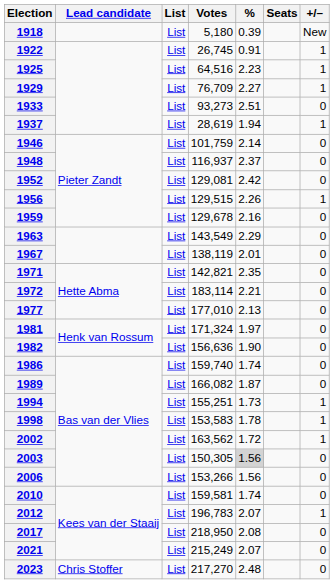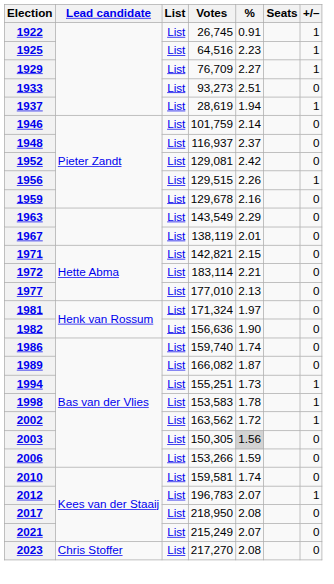 <table class="wikitable" style="text-align: right;">
 <tr>
 <th scope="col">Election</th>
 <th scope="col"><a href='#'>Lead candidate</a></th>
 <th scope="col" class="unsortable">List</th>
 <th scope="col">Votes</th>
 <th scope="col">%</th>
 <th scope="col">Seats</th>
 <th scope="col">+/–</th>
-</tr>
-<tr>
-<th scope="row"><a href='#'>1918</a></th>
-<td align=left></td>
-<td><a href='#'>List</a></td>
-<td>5,180</td>
-<td>0.39</td>
-<td></td>
-<td>New</td>
 </tr>
 <tr>
 <th scope="row"><a href='#'>1922</a></th>
 <td rowspan="5" align=left></td>
 <td><a href='#'>List</a></td>
 <td>26,745</td>
 <td>0.91</td>
 <td></td>
 <td> 1</td>
 </tr>
 <tr>
 <th scope="row"><a href='#'>1925</a></th>
 <td><a href='#'>List</a></td>
 <td>64,516</td>
 <td>2.23</td>
 <td></td>
 <td> 1</td>
 </tr>
 <tr>
 <th scope="row"><a href='#'>1929</a></th>
 <td><a href='#'>List</a></td>
 <td>76,709</td>
 <td>2.27</td>
 <td></td>
 <td> 1</td>
 </tr>
 <tr>
 <th scope="row"><a href='#'>1933</a></th>
 <td><a href='#'>List</a></td>
 <td>93,273</td>
 <td>2.51</td>
 <td></td>
 <td> 0</td>
 </tr>
 <tr>
 <th scope="row"><a href='#'>1937</a></th>
 <td><a href='#'>List</a></td>
 <td>28,619</td>
 <td>1.94</td>
 <td></td>
 <td> 1</td>
 </tr>
 <tr>
 <th scope="row"><a href='#'>1946</a></th>
 <td rowspan="5" align=left><a href='#'>Pieter Zandt</a></td>
 <td><a href='#'>List</a></td>
 <td>101,759</td>
 <td>2.14</td>
 <td></td>
 <td> 0</td>
 </tr>
 <tr>
 <th scope="row"><a href='#'>1948</a></th>
 <td><a href='#'>List</a></td>
 <td>116,937</td>
 <td>2.37</td>
 <td></td>
 <td> 0</td>
 </tr>
 <tr>
 <th scope="row"><a href='#'>1952</a></th>
 <td><a href='#'>List</a></td>
 <td>129,081</td>
 <td>2.42</td>
 <td></td>
 <td> 0</td>
 </tr>
 <tr>
 <th scope="row"><a href='#'>1956</a></th>
 <td><a href='#'>List</a></td>
 <td>129,515</td>
 <td>2.26</td>
 <td></td>
 <td> 1</td>
 </tr>
 <tr>
 <th scope="row"><a href='#'>1959</a></th>
 <td><a href='#'>List</a></td>
 <td>129,678</td>
 <td>2.16</td>
 <td></td>
 <td> 0</td>
 </tr>
 <tr>
 <th scope="row"><a href='#'>1963</a></th>
 <td rowspan="2" align=left></td>
 <td><a href='#'>List</a></td>
 <td>143,549</td>
 <td>2.29</td>
 <td></td>
 <td> 0</td>
 </tr>
 <tr>
 <th scope="row"><a href='#'>1967</a></th>
 <td><a href='#'>List</a></td>
 <td>138,119</td>
 <td>2.01</td>
 <td></td>
 <td> 0</td>
 </tr>
 <tr>
 <th scope="row"><a href='#'>1971</a></th>
 <td rowspan="3" align=left><a href='#'>Hette Abma</a></td>
 <td><a href='#'>List</a></td>
 <td>142,821</td>
-<td>2.35</td>
+<td>2.15</td>
 <td></td>
 <td> 0</td>
 </tr>
 <tr>
 <th scope="row"><a href='#'>1972</a></th>
 <td><a href='#'>List</a></td>
 <td>183,114</td>
 <td>2.21</td>
 <td></td>
 <td> 0</td>
 </tr>
 <tr>
 <th scope="row"><a href='#'>1977</a></th>
 <td><a href='#'>List</a></td>
 <td>177,010</td>
 <td>2.13</td>
 <td></td>
 <td> 0</td>
 </tr>
 <tr>
 <th scope="row"><a href='#'>1981</a></th>
 <td rowspan="2" align=left><a href='#'>Henk van Rossum</a></td>
 <td><a href='#'>List</a></td>
 <td>171,324</td>
 <td>1.97</td>
 <td></td>
 <td> 0</td>
 </tr>
 <tr>
 <th scope="row"><a href='#'>1982</a></th>
 <td><a href='#'>List</a></td>
 <td>156,636</td>
 <td>1.90</td>
 <td></td>
 <td> 0</td>
 </tr>
 <tr>
 <th scope="row"><a href='#'>1986</a></th>
 <td rowspan="7" align=left><a href='#'>Bas van der Vlies</a></td>
 <td><a href='#'>List</a></td>
 <td>159,740</td>
 <td>1.74</td>
 <td></td>
 <td> 0</td>
 </tr>
 <tr>
 <th scope="row"><a href='#'>1989</a></th>
 <td><a href='#'>List</a></td>
 <td>166,082</td>
 <td>1.87</td>
 <td></td>
 <td> 0</td>
 </tr>
 <tr>
 <th scope="row"><a href='#'>1994</a></th>
 <td><a href='#'>List</a></td>
 <td>155,251</td>
 <td>1.73</td>
 <td></td>
 <td> 1</td>
 </tr>
 <tr>
 <th scope="row"><a href='#'>1998</a></th>
 <td><a href='#'>List</a></td>
 <td>153,583</td>
 <td>1.78</td>
 <td></td>
 <td> 1</td>
 </tr>
 <tr>
 <th scope="row"><a href='#'>2002</a></th>
 <td><a href='#'>List</a></td>
 <td>163,562</td>
 <td>1.72</td>
 <td></td>
 <td> 1</td>
 </tr>
 <tr>
 <th scope="row"><a href='#'>2003</a></th>
 <td><a href='#'>List</a></td>
 <td>150,305</td>
 <td style="background: lightgrey;">1.56</td>
 <td></td>
 <td> 0</td>
 </tr>
 <tr>
 <th scope="row"><a href='#'>2006</a></th>
 <td><a href='#'>List</a></td>
 <td>153,266</td>
-<td>1.56</td>
+<td>1.59</td>
 <td></td>
 <td> 0</td>
 </tr>
 <tr>
 <th scope="row"><a href='#'>2010</a></th>
 <td rowspan="4" align=left><a href='#'>Kees van der Staaij</a></td>
 <td><a href='#'>List</a></td>
 <td>159,581</td>
 <td>1.74</td>
 <td></td>
 <td> 0</td>
 </tr>
 <tr>
 <th scope="row"><a href='#'>2012</a></th>
 <td><a href='#'>List</a></td>
 <td>196,783</td>
 <td>2.07</td>
 <td></td>
 <td> 1</td>
 </tr>
 <tr>
 <th scope="row"><a href='#'>2017</a></th>
 <td><a href='#'>List</a></td>
 <td>218,950</td>
 <td>2.08</td>
 <td></td>
 <td> 0</td>
 </tr>
 <tr>
 <th scope="row"><a href='#'>2021</a></th>
 <td><a href='#'>List</a></td>
 <td>215,249</td>
 <td>2.07</td>
 <td></td>
 <td> 0</td>
 </tr>
 <tr>
 <th scope="row"><a href='#'>2023</a></th>
 <td align="left"><a href='#'>Chris Stoffer</a></td>
 <td><a href='#'>List</a></td>
 <td>217,270</td>
-<td>2.48</td>
+<td>2.08</td>
 <td></td>
 <td> 0</td>
 </tr>
 </table>
